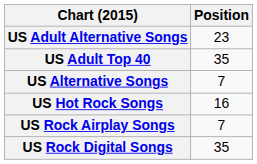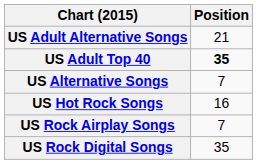 <table class="wikitable plainrowheaders sortable">
 <tr>
 <th>Chart (2015)</th>
 <th>Position</th>
 </tr>
 <tr>
 <th scope="row">US <a href='#'>Adult Alternative Songs</a></th>
-<td style="text-align:center;">23</td>
+<td style="text-align:center;">21</td>
 </tr>
 <tr>
 <th scope="row">US <a href='#'>Adult Top 40</a></th>
-<td style="text-align:center;">35</td>
+<td style="text-align:center;"><strong>35</strong></td>
 </tr>
 <tr>
 <th scope="row">US <a href='#'>Alternative Songs</a></th>
 <td style="text-align:center;">7</td>
 </tr>
 <tr>
 <th scope="row">US <a href='#'>Hot Rock Songs</a></th>
 <td style="text-align:center;">16</td>
 </tr>
 <tr>
 <th scope="row">US <a href='#'>Rock Airplay Songs</a></th>
 <td style="text-align:center;">7</td>
 </tr>
 <tr>
 <th scope="row">US <a href='#'>Rock Digital Songs</a></th>
 <td style="text-align:center;">35</td>
 </tr>
 </table>
